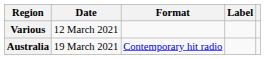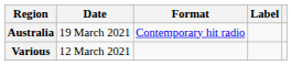 <table class="wikitable plainrowheaders">
 <tr>
 <th>Region</th>
 <th>Date</th>
 <th>Format</th>
 <th>Label</th>
 <th></th>
 </tr>
 <tr>
+<th scope="row">Australia</th>
+<td>19 March 2021</td>
+<td><a href='#'>Contemporary hit radio</a></td>
+<td></td>
+<td></td>
+</tr>
+<tr>
 <th scope="row">Various</th>
 <td>12 March 2021</td>
 <td></td>
 <td></td>
 <td></td>
 </tr>
-<tr>
-<th scope="row">Australia</th>
-<td>19 March 2021</td>
-<td><a href='#'>Contemporary hit radio</a></td>
-<td></td>
-<td></td>
-</tr>
 </table>
